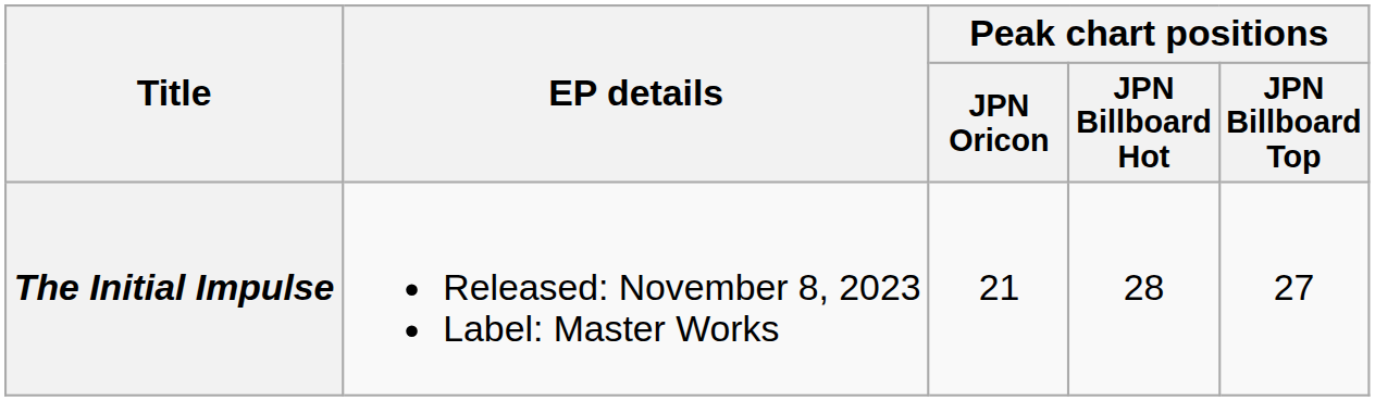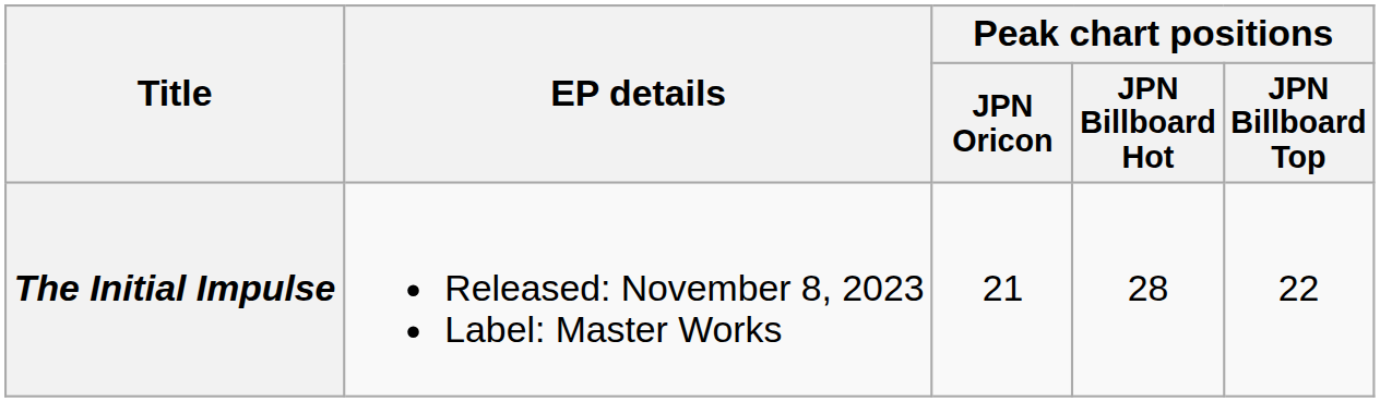 <table class="wikitable plainrowheaders">
 <tr>
 <th scope="col" rowspan="2">Title</th>
 <th scope="col" rowspan="2">EP details</th>
 <th scope="col" colspan="3">Peak chart positions</th>
 </tr>
 <tr>
 <th scope="col" style="width:4em;font-size:85%">JPN<br>Oricon<br></th>
 <th scope="col" style="width:4em;font-size:85%">JPN<br>Billboard<br>Hot<br></th>
 <th scope="col" style="width:4em;font-size:85%">JPN<br>Billboard<br>Top<br></th>
 </tr>
 <tr>
 <th scope="row"><em>The Initial Impulse</em></th>
 <td><br><ul><li>Released: November 8, 2023</li><li>Label: Master Works</li></ul></td>
 <td align="center">21</td>
 <td align="center">28</td>
-<td align="center">27</td>
+<td align="center">22</td>
 </tr>
 </table>
